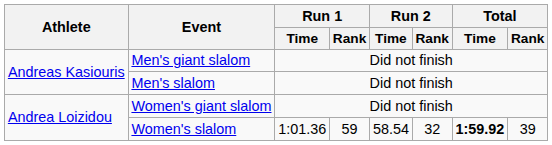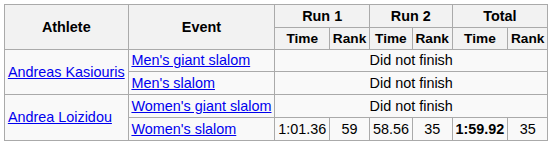 <table class="wikitable" style="font-size:90%">
 <tr>
 <th rowspan=2>Athlete</th>
 <th rowspan=2>Event</th>
 <th colspan=2>Run 1</th>
 <th colspan=2>Run 2</th>
 <th colspan=2>Total</th>
 </tr>
 <tr style="font-size:95%">
 <th>Time</th>
 <th>Rank</th>
 <th>Time</th>
 <th>Rank</th>
 <th>Time</th>
 <th>Rank</th>
 </tr>
 <tr align=center>
 <td align="left" rowspan="2"><a href='#'>Andreas Kasiouris</a></td>
 <td align="left"><a href='#'>Men's giant slalom</a></td>
 <td colspan=6>Did not finish</td>
 </tr>
 <tr align=center>
 <td align="left"><a href='#'>Men's slalom</a></td>
 <td colspan=6>Did not finish</td>
 </tr>
 <tr align=center>
 <td align="left" rowspan="2"><a href='#'>Andrea Loizidou</a></td>
 <td align="left"><a href='#'>Women's giant slalom</a></td>
 <td colspan=6>Did not finish</td>
 </tr>
 <tr align=center>
 <td align="left"><a href='#'>Women's slalom</a></td>
 <td>1:01.36</td>
 <td>59</td>
-<td>58.54</td>
-<td>32</td>
+<td>58.56</td>
+<td>35</td>
 <td><strong>1:59.92</strong></td>
-<td>39</td>
+<td>35</td>
 </tr>
 </table>
